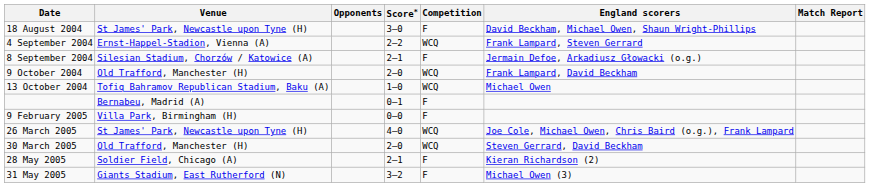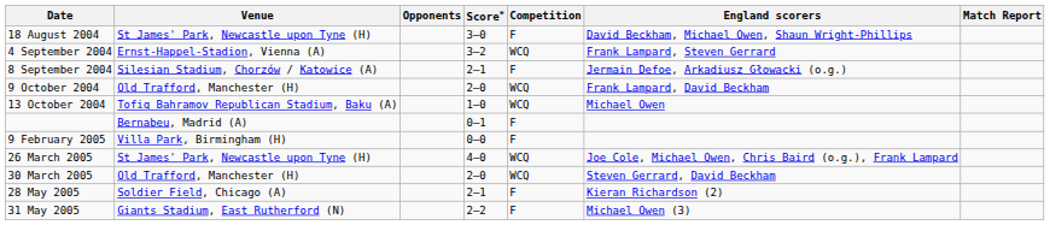 <table class="wikitable">
 <tr>
 <th>Date</th>
 <th>Venue</th>
 <th>Opponents</th>
 <th>Score<sup>*</sup></th>
 <th>Competition</th>
 <th>England scorers</th>
 <th>Match Report</th>
 </tr>
 <tr>
 <td>18 August 2004</td>
 <td><a href='#'>St James' Park</a>, <a href='#'>Newcastle upon Tyne</a> (H)</td>
 <td></td>
 <td>3–0</td>
 <td>F</td>
 <td><a href='#'>David Beckham</a>, <a href='#'>Michael Owen</a>, <a href='#'>Shaun Wright-Phillips</a></td>
 <td></td>
 </tr>
 <tr>
 <td>4 September 2004</td>
 <td><a href='#'>Ernst-Happel-Stadion</a>, Vienna (A)</td>
 <td></td>
-<td>2–2</td>
+<td>3–2</td>
 <td>WCQ</td>
 <td><a href='#'>Frank Lampard</a>, <a href='#'>Steven Gerrard</a></td>
 <td></td>
 </tr>
 <tr>
 <td>8 September 2004</td>
 <td><a href='#'>Silesian Stadium</a>, <a href='#'>Chorzów</a> / <a href='#'>Katowice</a> (A)</td>
 <td></td>
 <td>2–1</td>
 <td>F</td>
 <td><a href='#'>Jermain Defoe</a>, <a href='#'>Arkadiusz Głowacki</a> (o.g.)</td>
 <td></td>
 </tr>
 <tr>
 <td>9 October 2004</td>
 <td><a href='#'>Old Trafford</a>, Manchester (H)</td>
 <td></td>
 <td>2–0</td>
 <td>WCQ</td>
 <td><a href='#'>Frank Lampard</a>, <a href='#'>David Beckham</a></td>
 <td></td>
 </tr>
 <tr>
 <td>13 October 2004</td>
 <td><a href='#'>Tofiq Bahramov Republican Stadium</a>, <a href='#'>Baku</a> (A)</td>
 <td></td>
 <td>1–0</td>
 <td>WCQ</td>
 <td><a href='#'>Michael Owen</a></td>
 <td></td>
 </tr>
 <tr>
 <td></td>
 <td><a href='#'>Bernabeu</a>, Madrid (A)</td>
 <td></td>
 <td>0–1</td>
 <td>F</td>
 <td></td>
 <td></td>
 </tr>
 <tr>
 <td>9 February 2005</td>
 <td><a href='#'>Villa Park</a>, Birmingham (H)</td>
 <td></td>
 <td>0–0</td>
 <td>F</td>
 <td> </td>
 <td></td>
 </tr>
 <tr>
 <td>26 March 2005</td>
 <td><a href='#'>St James' Park</a>, <a href='#'>Newcastle upon Tyne</a> (H)</td>
 <td></td>
 <td>4–0</td>
 <td>WCQ</td>
 <td><a href='#'>Joe Cole</a>, <a href='#'>Michael Owen</a>, <a href='#'>Chris Baird</a> (o.g.), <a href='#'>Frank Lampard</a></td>
 <td></td>
 </tr>
 <tr>
 <td>30 March 2005</td>
 <td><a href='#'>Old Trafford</a>, Manchester (H)</td>
 <td></td>
 <td>2–0</td>
 <td>WCQ</td>
 <td><a href='#'>Steven Gerrard</a>, <a href='#'>David Beckham</a></td>
 <td></td>
 </tr>
 <tr>
 <td>28 May 2005</td>
 <td><a href='#'>Soldier Field</a>, Chicago (A)</td>
 <td></td>
 <td>2–1</td>
 <td>F</td>
 <td><a href='#'>Kieran Richardson</a> (2)</td>
 <td></td>
 </tr>
 <tr>
 <td>31 May 2005</td>
 <td><a href='#'>Giants Stadium</a>, <a href='#'>East Rutherford</a> (N)</td>
 <td></td>
-<td>3–2</td>
+<td>2–2</td>
 <td>F</td>
 <td><a href='#'>Michael Owen</a> (3)</td>
 <td></td>
 </tr>
 </table>
